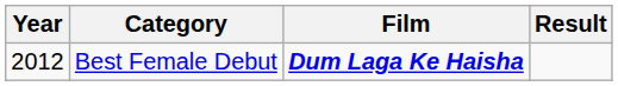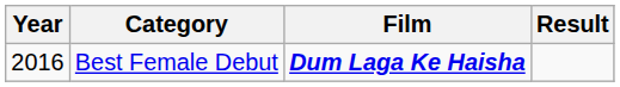 <table class="wikitable" style="font-size: 90%;">
 <tr>
 <th>Year</th>
 <th>Category</th>
 <th>Film</th>
 <th>Result</th>
 </tr>
 <tr>
-<td>2012</td>
+<td>2016</td>
 <td><a href='#'>Best Female Debut</a></td>
 <td><strong><em><a href='#'>Dum Laga Ke Haisha</a></em></strong></td>
 <td></td>
 </tr>
 </table>
